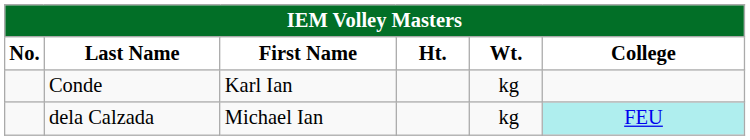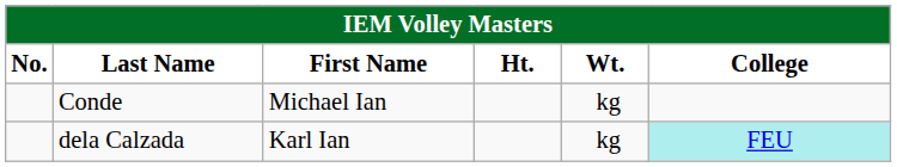 <table class="wikitable" style="text-align:center;">
 <tr>
 <td colspan="7" style= "background: #026f27; color: #FFFFFF; text-align: center"><strong>IEM Volley Masters</strong></td>
 </tr>
 <tr>
 <th width=3px style="background: white; color: black; text-align: center"><strong>No.</strong></th>
 <th width=130px style="background: white; color: black">Last Name</th>
 <th width=130px style="background: white; color: black">First Name</th>
 <th width=50px style="background: white; color: black">Ht.</th>
 <th width=50px style="background: white; color: black">Wt.</th>
 <th width=150px style="background: white; color: black">College</th>
 </tr>
 <tr>
 <td></td>
 <td style="text-align: left">Conde</td>
-<td style="text-align: left">Karl Ian</td>
+<td style="text-align: left">Michael Ian</td>
 <td></td>
 <td> kg</td>
 <td></td>
 </tr>
 <tr>
 <td></td>
 <td style="text-align: left">dela Calzada</td>
-<td style="text-align: left">Michael Ian</td>
+<td style="text-align: left">Karl Ian</td>
 <td></td>
 <td> kg</td>
 <td style="background: paleturquoise;"><a href='#'>FEU</a></td>
 </tr>
 </table>
